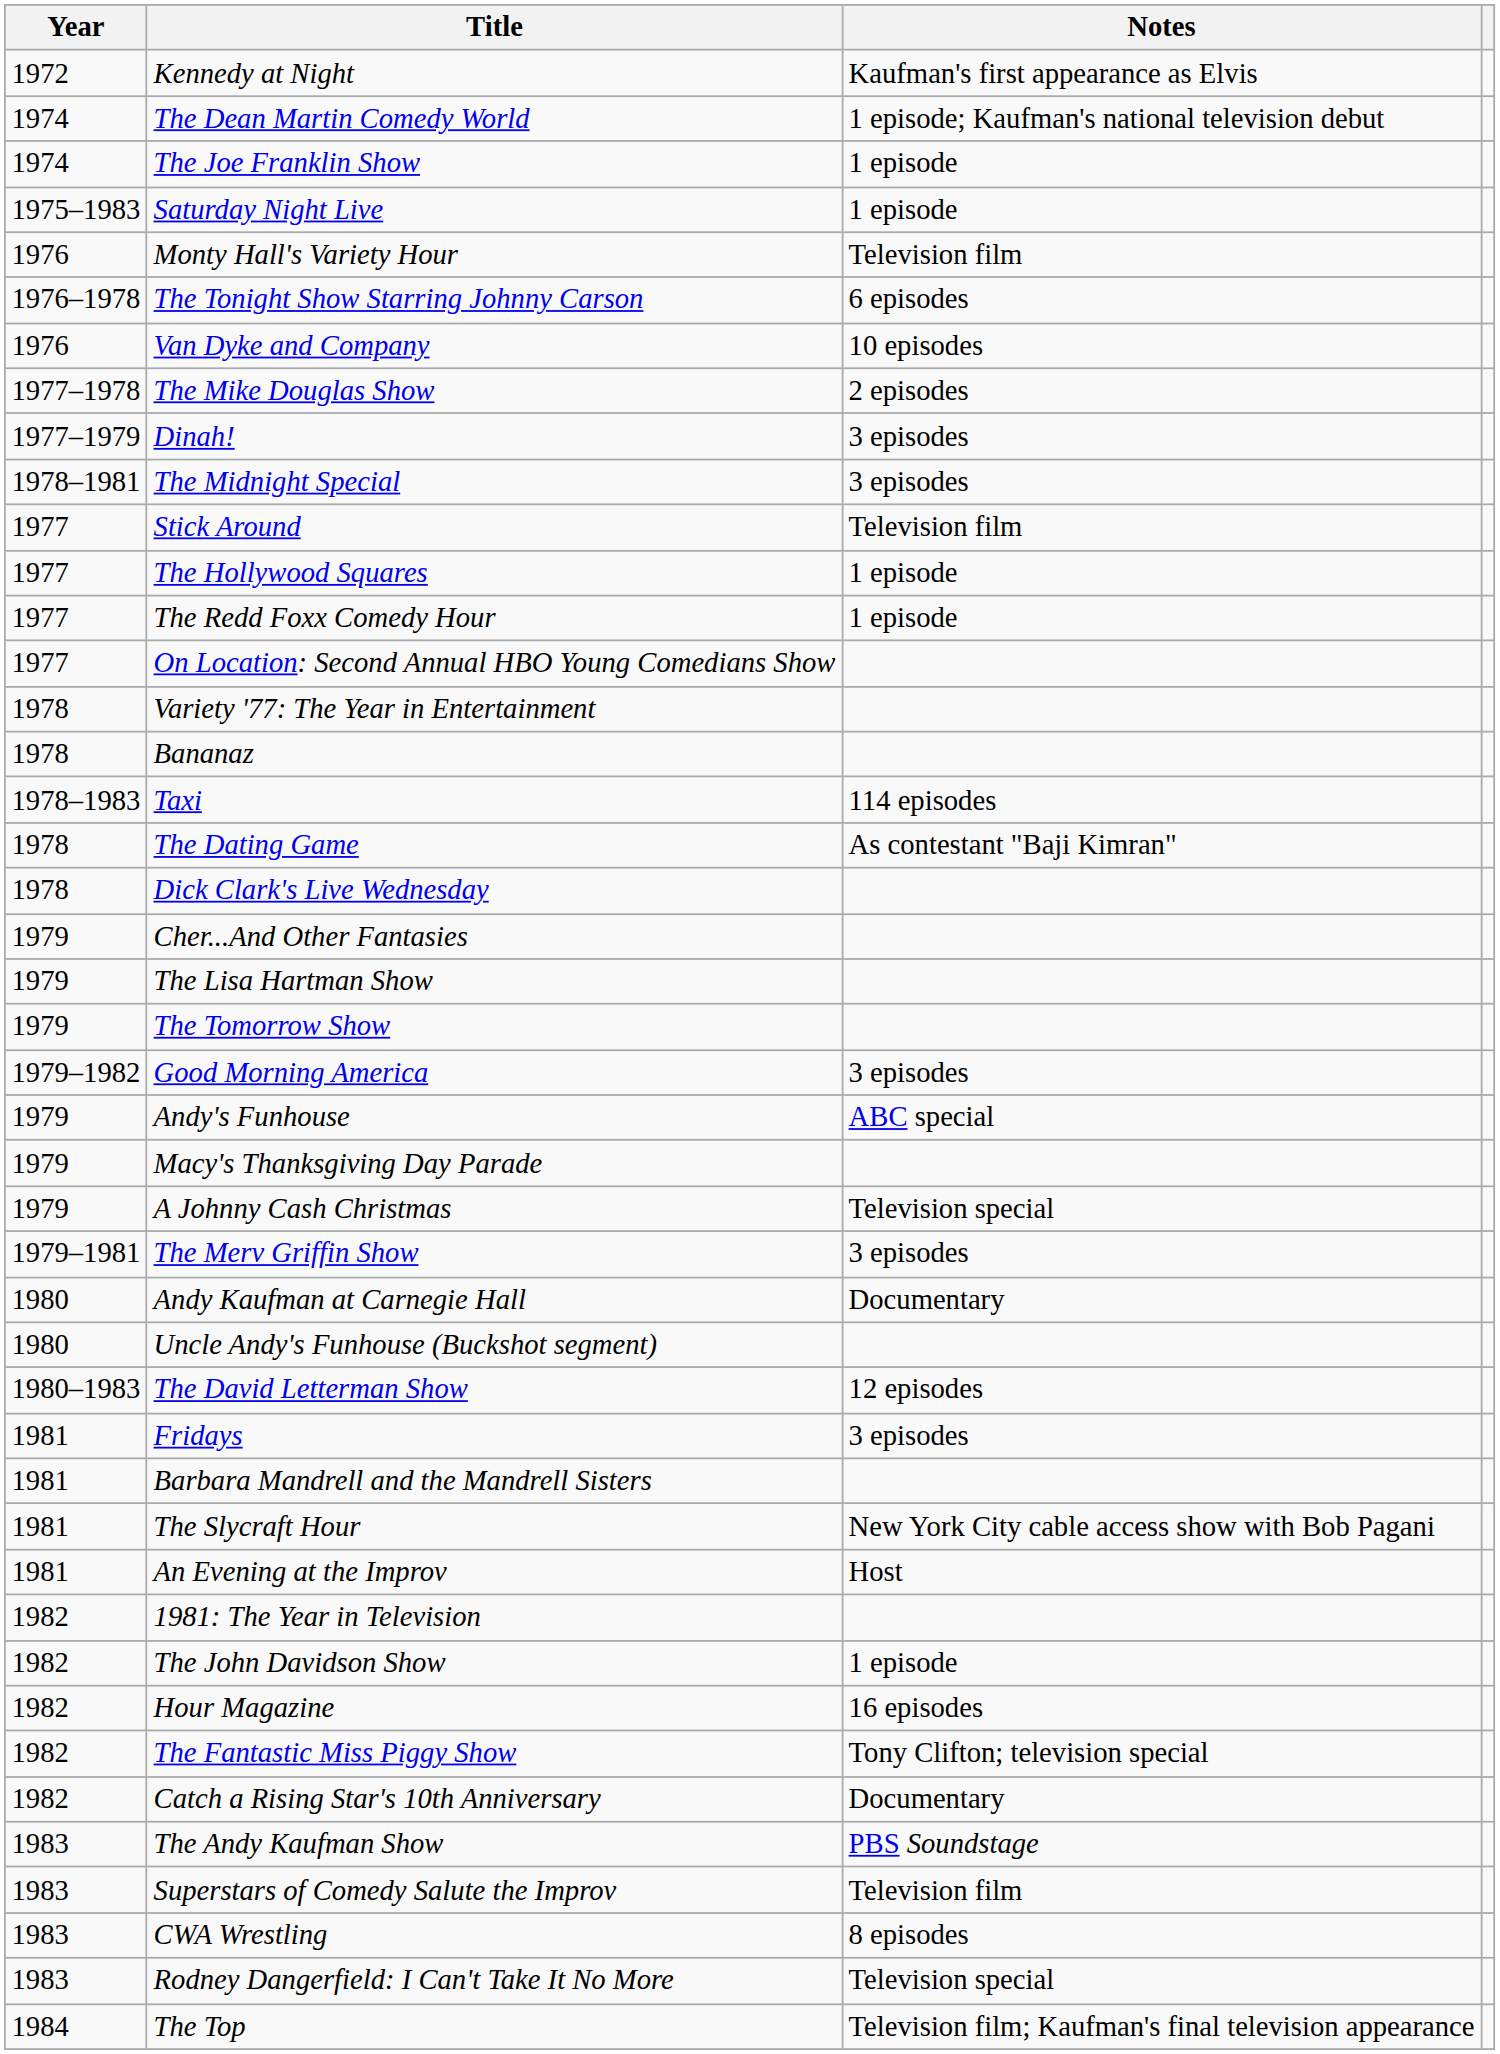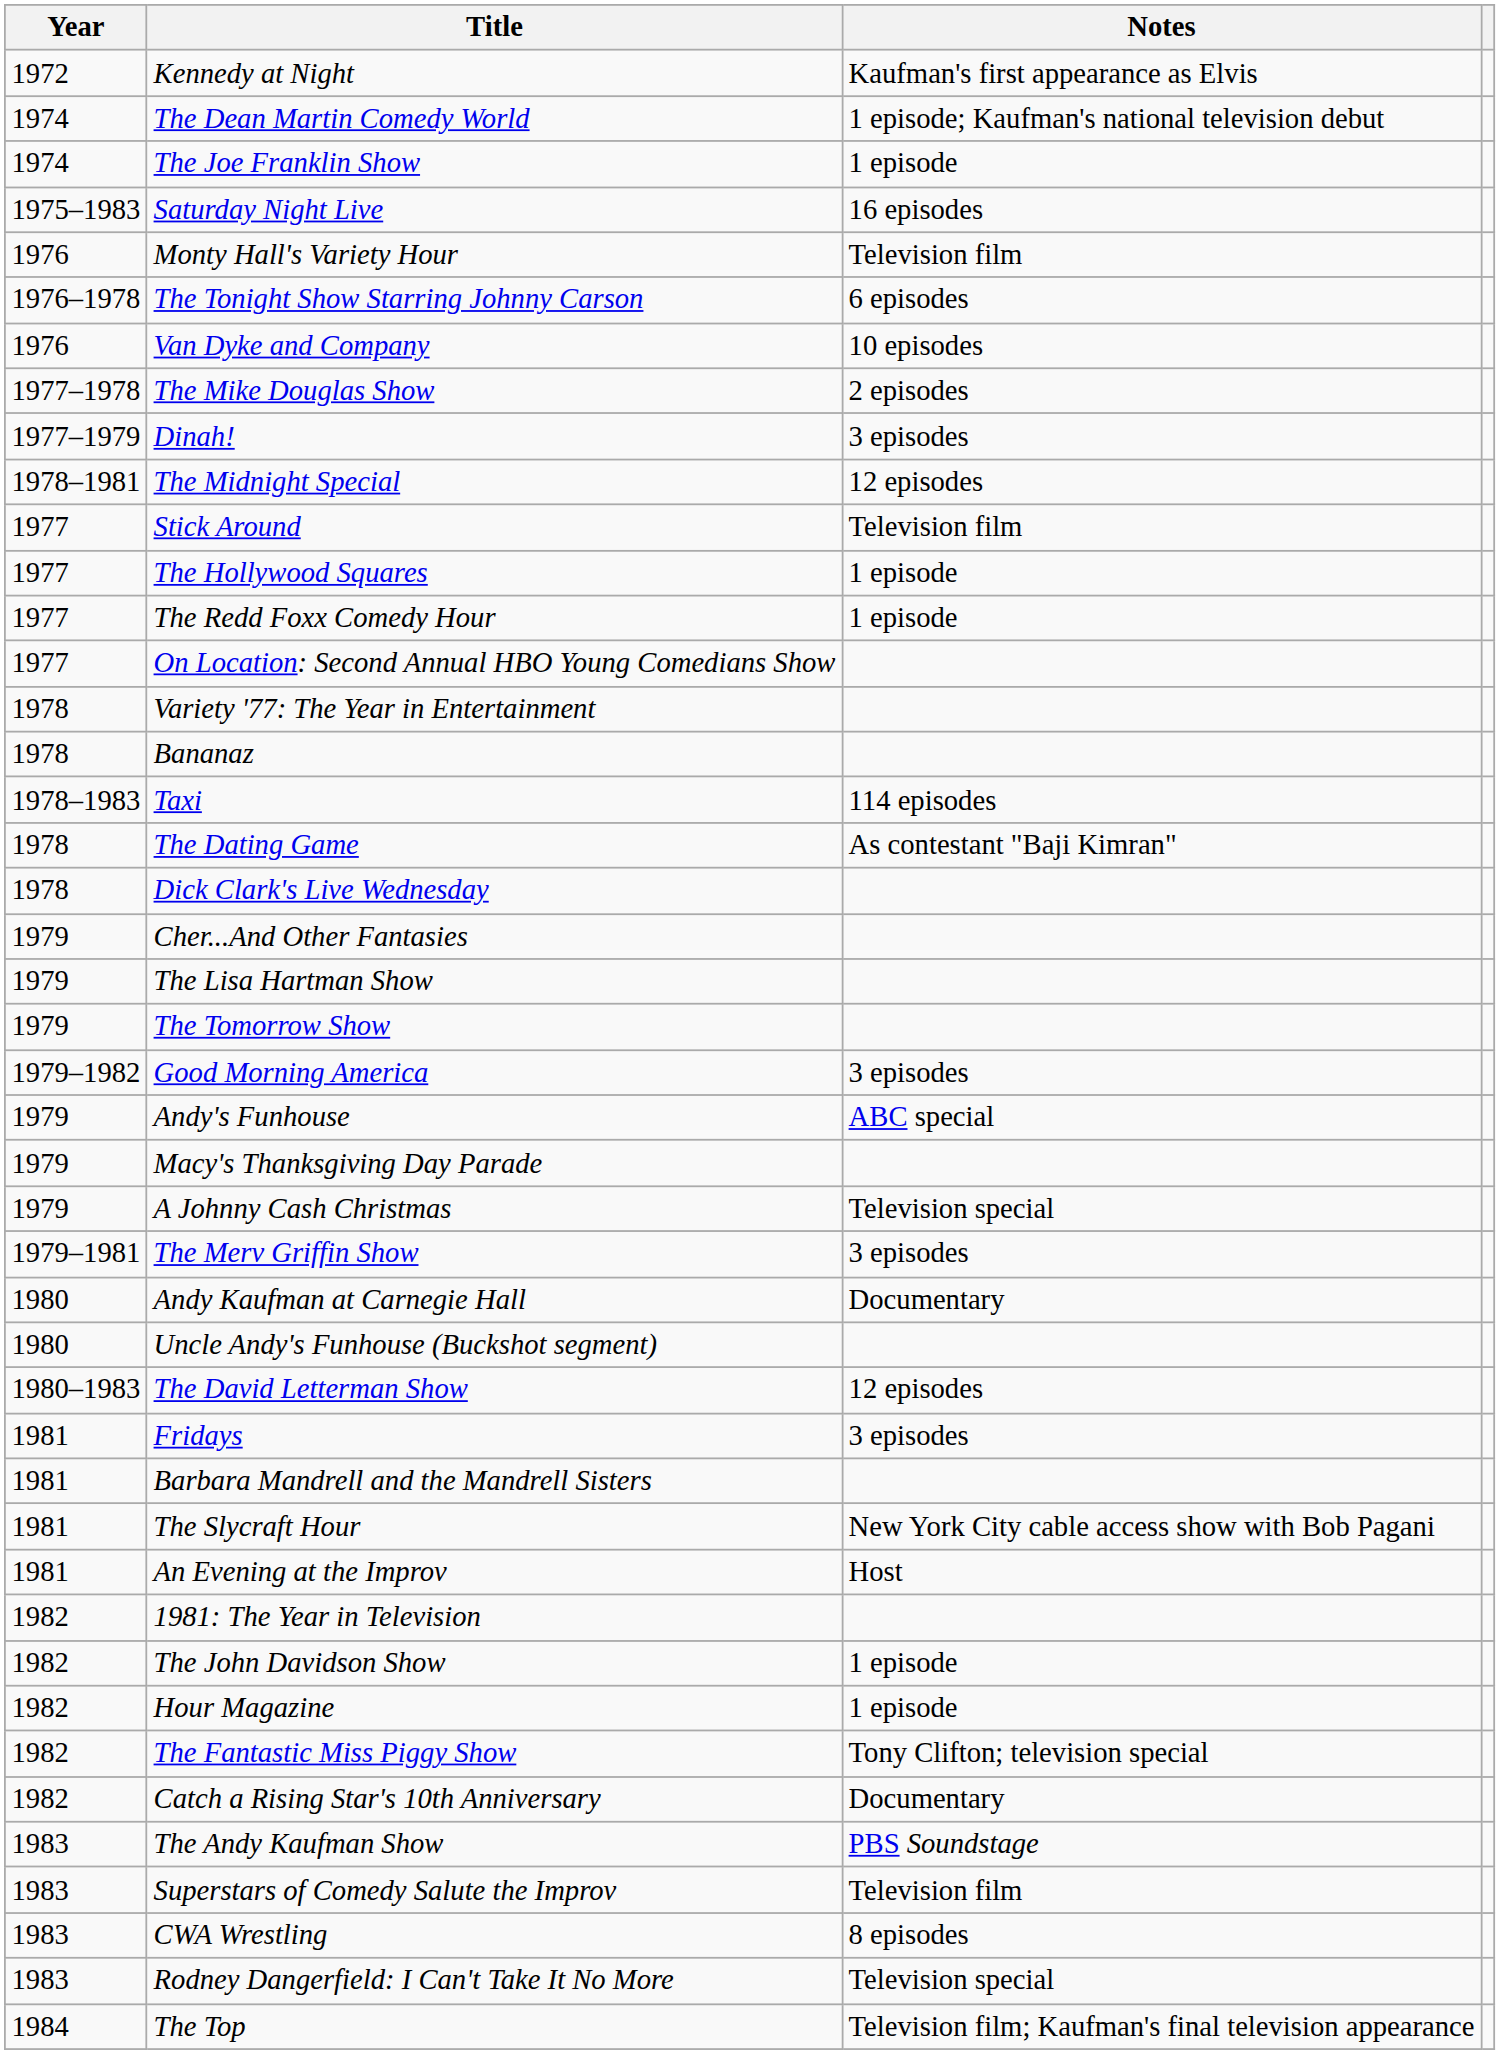 <table class="wikitable sortable">
 <tr>
 <th>Year</th>
 <th>Title</th>
 <th class="unsortable">Notes</th>
 <th class="unsortable"></th>
 </tr>
 <tr>
 <td>1972</td>
 <td><em>Kennedy at Night</em></td>
 <td>Kaufman's first appearance as Elvis</td>
 <td style="text-align: center;"></td>
 </tr>
 <tr>
 <td>1974</td>
 <td><em><a href='#'>The Dean Martin Comedy World</a></em></td>
 <td>1 episode; Kaufman's national television debut</td>
 <td style="text-align: center;"></td>
 </tr>
 <tr>
 <td>1974</td>
 <td><em><a href='#'>The Joe Franklin Show</a></em></td>
 <td>1 episode</td>
 <td style="text-align: center;"></td>
 </tr>
 <tr>
 <td>1975–1983</td>
 <td><em><a href='#'>Saturday Night Live</a></em></td>
-<td>1 episode</td>
+<td>16 episodes</td>
 <td style="text-align: center;"></td>
 </tr>
 <tr>
 <td>1976</td>
 <td><em>Monty Hall's Variety Hour</em></td>
 <td>Television film</td>
 <td style="text-align: center;"></td>
 </tr>
 <tr>
 <td>1976–1978</td>
 <td><em><a href='#'>The Tonight Show Starring Johnny Carson</a></em></td>
 <td>6 episodes</td>
 <td style="text-align: center;"></td>
 </tr>
 <tr>
 <td>1976</td>
 <td><em><a href='#'>Van Dyke and Company</a></em></td>
 <td>10 episodes</td>
 <td style="text-align: center;"></td>
 </tr>
 <tr>
 <td>1977–1978</td>
 <td><em><a href='#'>The Mike Douglas Show</a></em></td>
 <td>2 episodes</td>
 <td style="text-align: center;"></td>
 </tr>
 <tr>
 <td>1977–1979</td>
 <td><em><a href='#'>Dinah!</a></em></td>
 <td>3 episodes</td>
 <td style="text-align: center;"></td>
 </tr>
 <tr>
 <td>1978–1981</td>
 <td><em><a href='#'>The Midnight Special</a></em></td>
-<td>3 episodes</td>
+<td>12 episodes</td>
 <td style="text-align: center;"></td>
 </tr>
 <tr>
 <td>1977</td>
 <td><em><a href='#'>Stick Around</a></em></td>
 <td>Television film</td>
 <td style="text-align: center;"></td>
 </tr>
 <tr>
 <td>1977</td>
 <td><em><a href='#'>The Hollywood Squares</a></em></td>
 <td>1 episode</td>
 <td style="text-align: center;"></td>
 </tr>
 <tr>
 <td>1977</td>
 <td><em>The Redd Foxx Comedy Hour</em></td>
 <td>1 episode</td>
 <td style="text-align: center;"></td>
 </tr>
 <tr>
 <td>1977</td>
 <td><em><a href='#'>On Location</a>: Second Annual HBO Young Comedians Show</em></td>
 <td></td>
 <td style="text-align: center;"></td>
 </tr>
 <tr>
 <td>1978</td>
 <td><em>Variety '77: The Year in Entertainment</em></td>
 <td></td>
 <td style="text-align: center;"></td>
 </tr>
 <tr>
 <td>1978</td>
 <td><em>Bananaz</em></td>
 <td></td>
 <td style="text-align: center;"></td>
 </tr>
 <tr>
 <td>1978–1983</td>
 <td><em><a href='#'>Taxi</a></em></td>
 <td>114 episodes</td>
 <td style="text-align: center;"></td>
 </tr>
 <tr>
 <td>1978</td>
 <td><em><a href='#'>The Dating Game</a></em></td>
 <td>As contestant "Baji Kimran"</td>
 <td style="text-align: center;"></td>
 </tr>
 <tr>
 <td>1978</td>
 <td><em><a href='#'>Dick Clark's Live Wednesday</a></em></td>
 <td></td>
 <td style="text-align: center;"></td>
 </tr>
 <tr>
 <td>1979</td>
 <td><em>Cher...And Other Fantasies</em></td>
 <td></td>
 <td style="text-align: center;"></td>
 </tr>
 <tr>
 <td>1979</td>
 <td><em>The Lisa Hartman Show</em></td>
 <td></td>
 <td style="text-align: center;"></td>
 </tr>
 <tr>
 <td>1979</td>
 <td><em><a href='#'>The Tomorrow Show</a></em></td>
 <td></td>
 <td style="text-align: center;"></td>
 </tr>
 <tr>
 <td>1979–1982</td>
 <td><em><a href='#'>Good Morning America</a></em></td>
 <td>3 episodes</td>
 <td style="text-align: center;"></td>
 </tr>
 <tr>
 <td>1979</td>
 <td><em>Andy's Funhouse</em></td>
 <td><a href='#'>ABC</a> special</td>
 <td style="text-align: center;"></td>
 </tr>
 <tr>
 <td>1979</td>
 <td><em>Macy's Thanksgiving Day Parade</em></td>
 <td></td>
 <td style="text-align: center;"></td>
 </tr>
 <tr>
 <td>1979</td>
 <td><em>A Johnny Cash Christmas</em></td>
 <td>Television special</td>
 <td style="text-align: center;"></td>
 </tr>
 <tr>
 <td>1979–1981</td>
 <td><em><a href='#'>The Merv Griffin Show</a></em></td>
 <td>3 episodes</td>
 <td style="text-align: center;"></td>
 </tr>
 <tr>
 <td>1980</td>
 <td><em>Andy Kaufman at Carnegie Hall</em></td>
 <td>Documentary</td>
 <td style="text-align: center;"></td>
 </tr>
 <tr>
 <td>1980</td>
 <td><em>Uncle Andy's Funhouse (Buckshot segment)</em></td>
 <td></td>
 <td style="text-align: center;"></td>
 </tr>
 <tr>
 <td>1980–1983</td>
 <td><em><a href='#'>The David Letterman Show</a></em></td>
 <td>12 episodes</td>
 <td style="text-align: center;"></td>
 </tr>
 <tr>
 <td>1981</td>
 <td><em><a href='#'>Fridays</a></em></td>
 <td>3 episodes</td>
 <td style="text-align: center;"></td>
 </tr>
 <tr>
 <td>1981</td>
 <td><em>Barbara Mandrell and the Mandrell Sisters</em></td>
 <td></td>
 <td style="text-align: center;"></td>
 </tr>
 <tr>
 <td>1981</td>
 <td><em>The Slycraft Hour</em></td>
 <td>New York City cable access show with Bob Pagani</td>
 <td style="text-align: center;"></td>
 </tr>
 <tr>
 <td>1981</td>
 <td><em>An Evening at the Improv</em></td>
 <td>Host</td>
 <td style="text-align: center;"></td>
 </tr>
 <tr>
 <td>1982</td>
 <td><em>1981: The Year in Television</em></td>
 <td></td>
 <td style="text-align: center;"></td>
 </tr>
 <tr>
 <td>1982</td>
 <td><em>The John Davidson Show</em></td>
 <td>1 episode</td>
 <td style="text-align: center;"></td>
 </tr>
 <tr>
 <td>1982</td>
 <td><em>Hour Magazine</em></td>
-<td>16 episodes</td>
+<td>1 episode</td>
 <td style="text-align: center;"></td>
 </tr>
 <tr>
 <td>1982</td>
 <td><em><a href='#'>The Fantastic Miss Piggy Show</a></em></td>
 <td>Tony Clifton; television special</td>
 <td style="text-align: center;"></td>
 </tr>
 <tr>
 <td>1982</td>
 <td><em>Catch a Rising Star's 10th Anniversary</em></td>
 <td>Documentary</td>
 <td style="text-align: center;"></td>
 </tr>
 <tr>
 <td>1983</td>
 <td><em>The Andy Kaufman Show</em></td>
 <td><a href='#'>PBS</a> <em>Soundstage</em></td>
 <td style="text-align: center;"></td>
 </tr>
 <tr>
 <td>1983</td>
 <td><em>Superstars of Comedy Salute the Improv</em></td>
 <td>Television film</td>
 <td style="text-align: center;"></td>
 </tr>
 <tr>
 <td>1983</td>
 <td><em>CWA Wrestling</em></td>
 <td>8 episodes</td>
 <td style="text-align: center;"></td>
 </tr>
 <tr>
 <td>1983</td>
 <td><em>Rodney Dangerfield: I Can't Take It No More</em></td>
 <td>Television special</td>
 <td style="text-align: center;"></td>
 </tr>
 <tr>
 <td>1984</td>
 <td><em>The Top</em></td>
 <td>Television film; Kaufman's final television appearance</td>
 <td style="text-align: center;"></td>
 </tr>
 </table>
